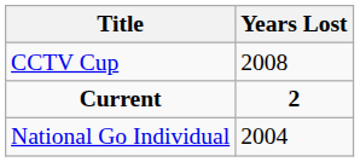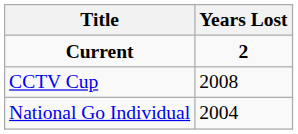 <table class="wikitable">
 <tr>
 <th>Title</th>
 <th>Years Lost</th>
 </tr>
 <tr>
+<td align="center"><strong>Current</strong></td>
+<td align="center"><strong>2</strong></td>
+</tr>
+<tr>
 <td> <a href='#'>CCTV Cup</a></td>
 <td>2008</td>
-</tr>
-<tr>
-<td align="center"><strong>Current</strong></td>
-<td align="center"><strong>2</strong></td>
 </tr>
 <tr>
 <td> <a href='#'>National Go Individual</a></td>
 <td>2004</td>
 </tr>
 </table>
